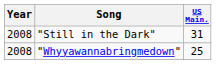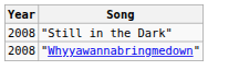 <table class="wikitable">
 <tr>
 <th>Year</th>
 <th>Song</th>
-<th style="width:3em;font-size:75%"><a href='#'>US<br>Main.</a><br></th>
 </tr>
 <tr>
 <td>2008</td>
 <td>"Still in the Dark"</td>
-<td style="text-align:center;">31</td>
 </tr>
 <tr>
 <td>2008</td>
 <td>"<a href='#'>Whyyawannabringmedown</a>"</td>
-<td style="text-align:center;">25</td>
 </tr>
 </table>
